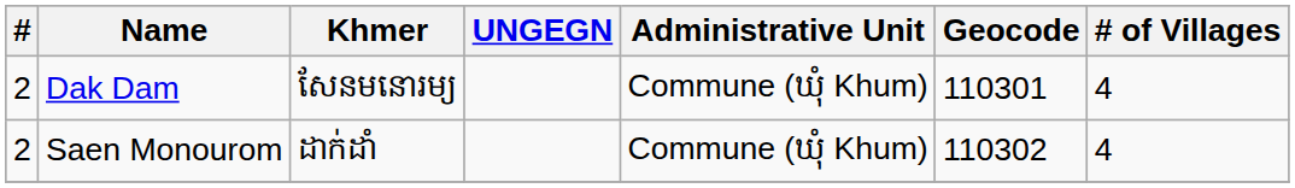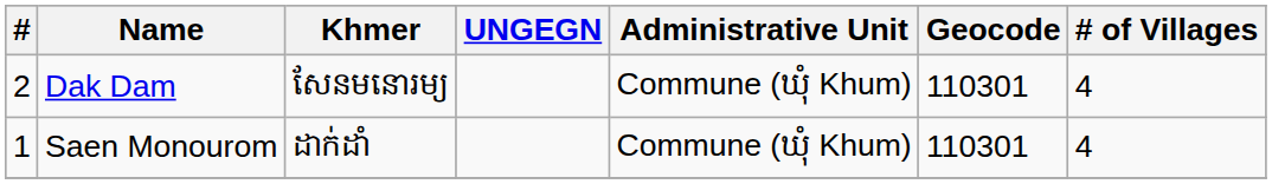 <table class="wikitable sortable">
 <tr>
 <th>#</th>
 <th>Name</th>
 <th>Khmer</th>
 <th><a href='#'>UNGEGN</a></th>
 <th>Administrative Unit</th>
 <th>Geocode</th>
 <th># of Villages</th>
 </tr>
 <tr>
 <td>2</td>
 <td><a href='#'>Dak Dam</a></td>
 <td>សែនមនោរម្យ</td>
 <td></td>
 <td>Commune (ឃុំ Khum)</td>
 <td>110301</td>
 <td>4</td>
 </tr>
 <tr>
-<td>2</td>
+<td>1</td>
 <td>Saen Monourom</td>
 <td>ដាក់ដាំ</td>
 <td></td>
 <td>Commune (ឃុំ Khum)</td>
-<td>110302</td>
+<td>110301</td>
 <td>4</td>
 </tr>
 <tr>
 </tr>
 </table>
